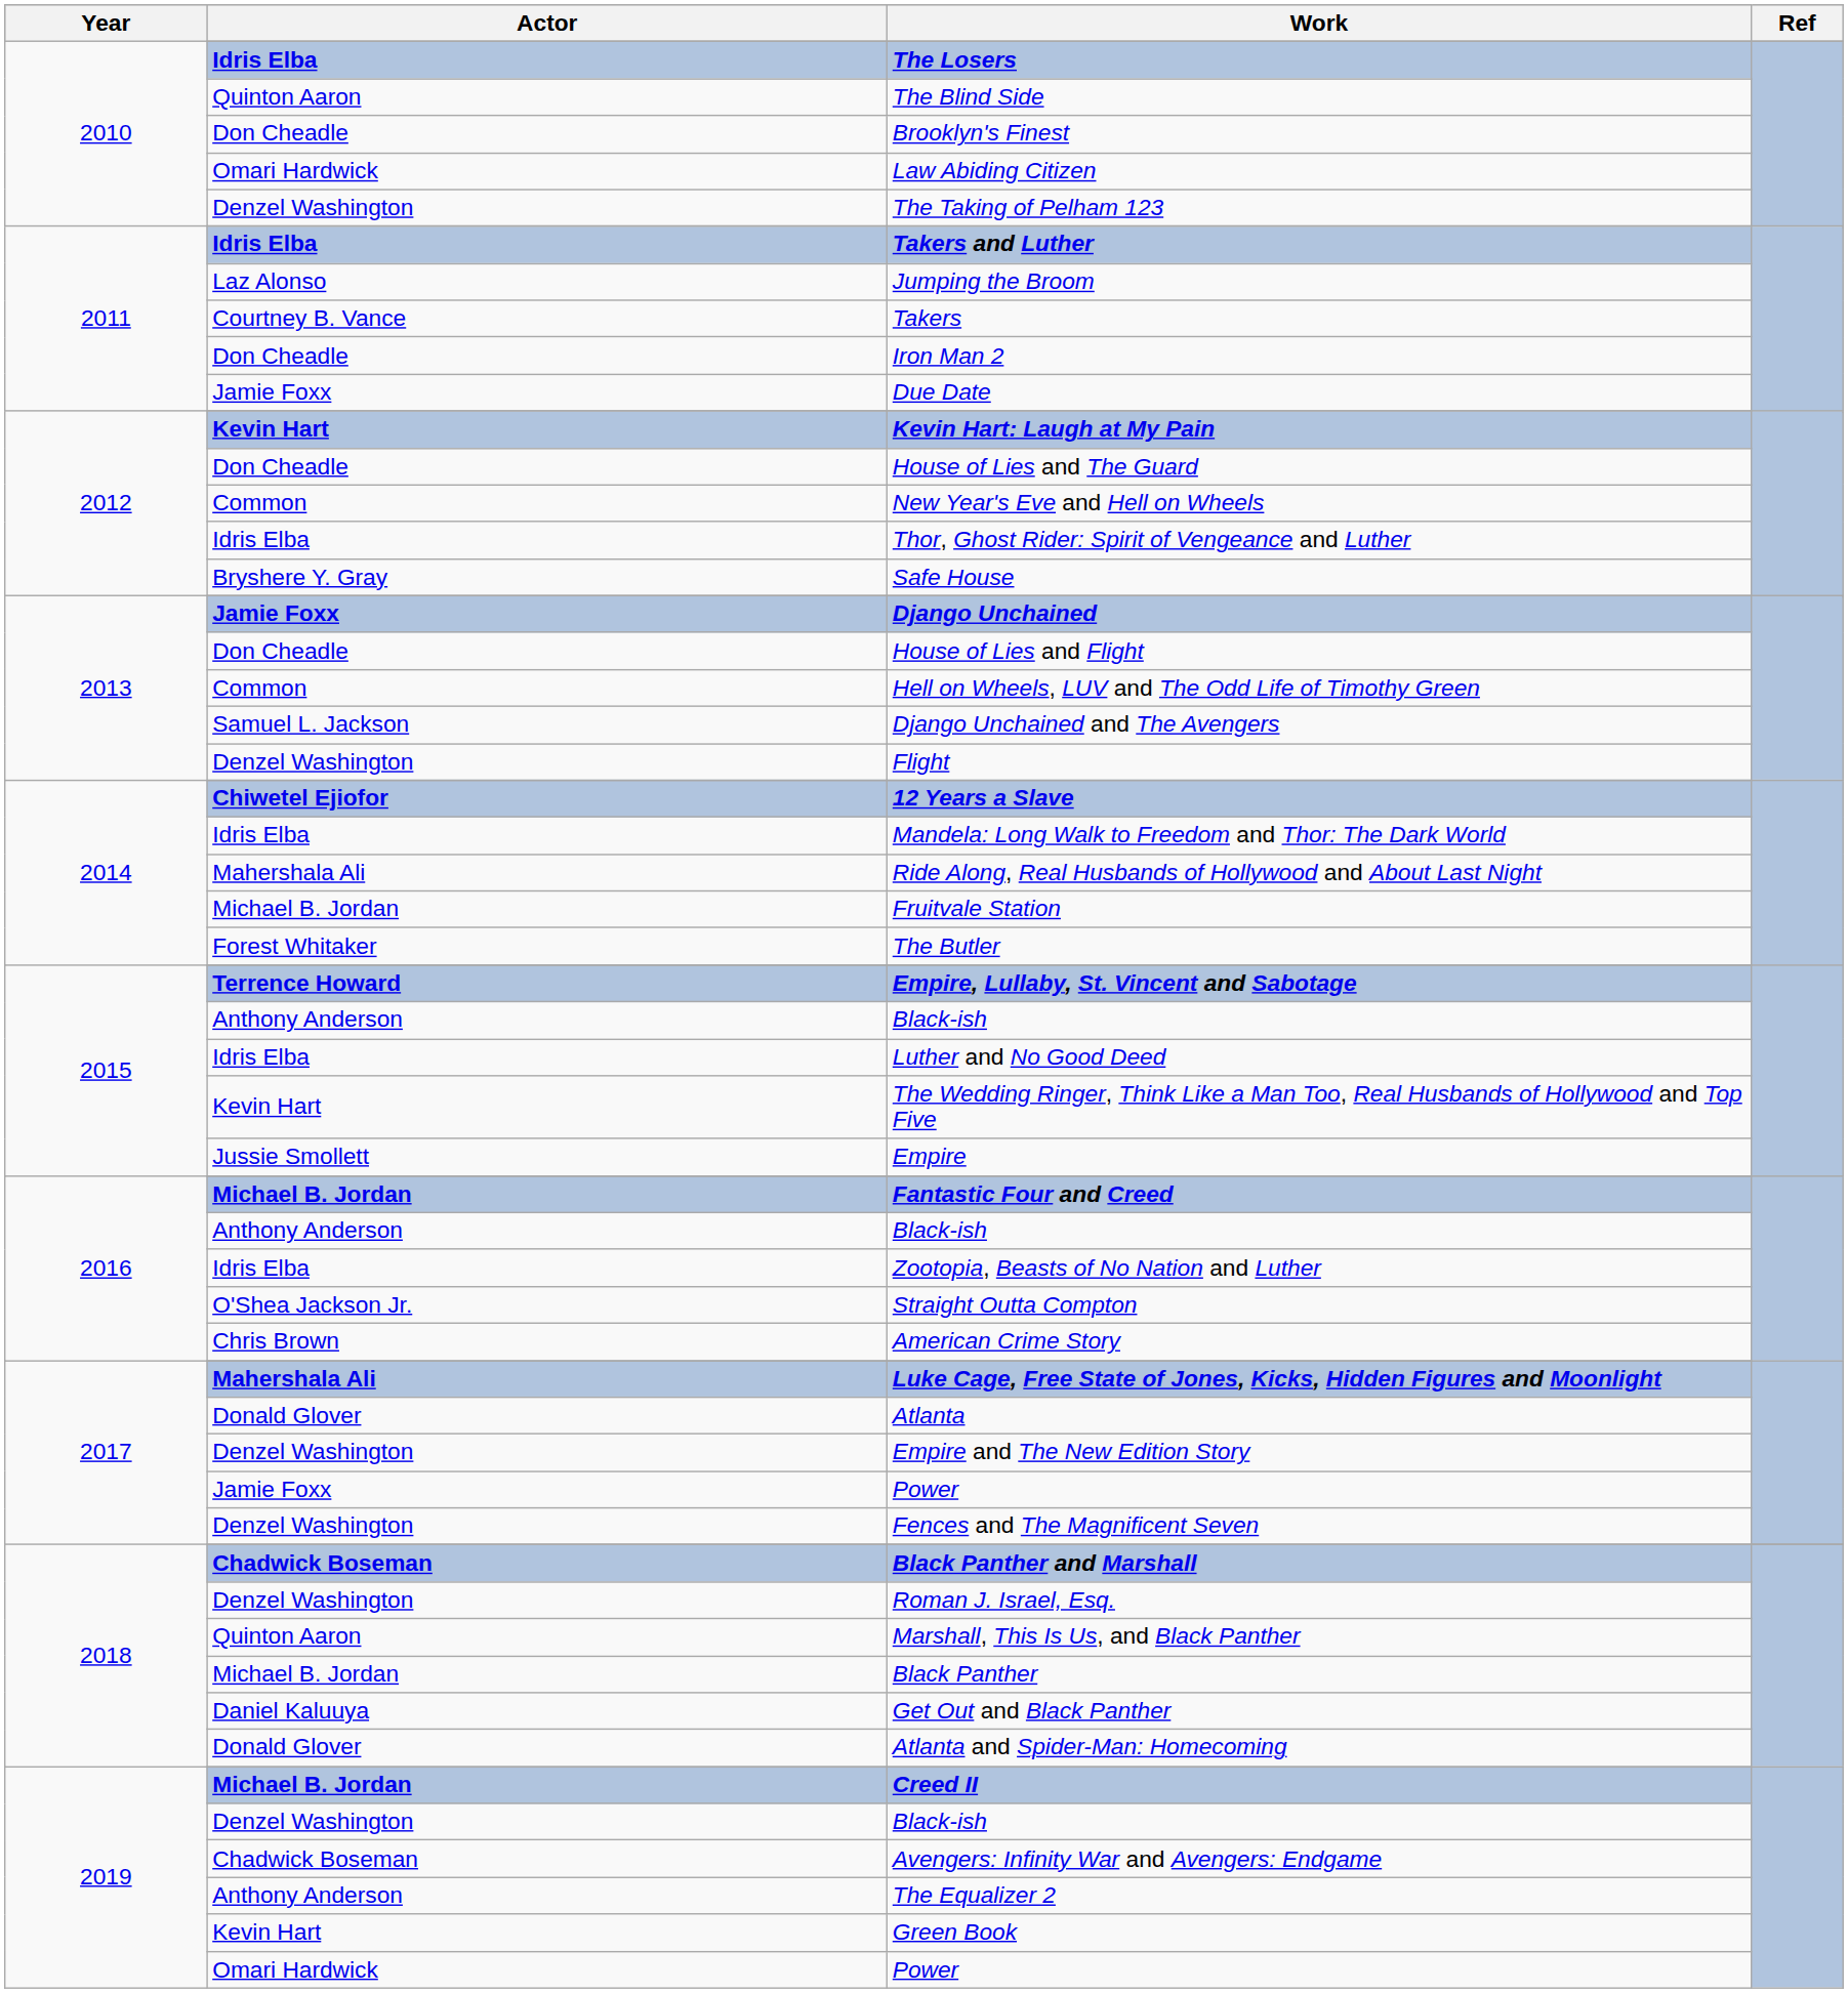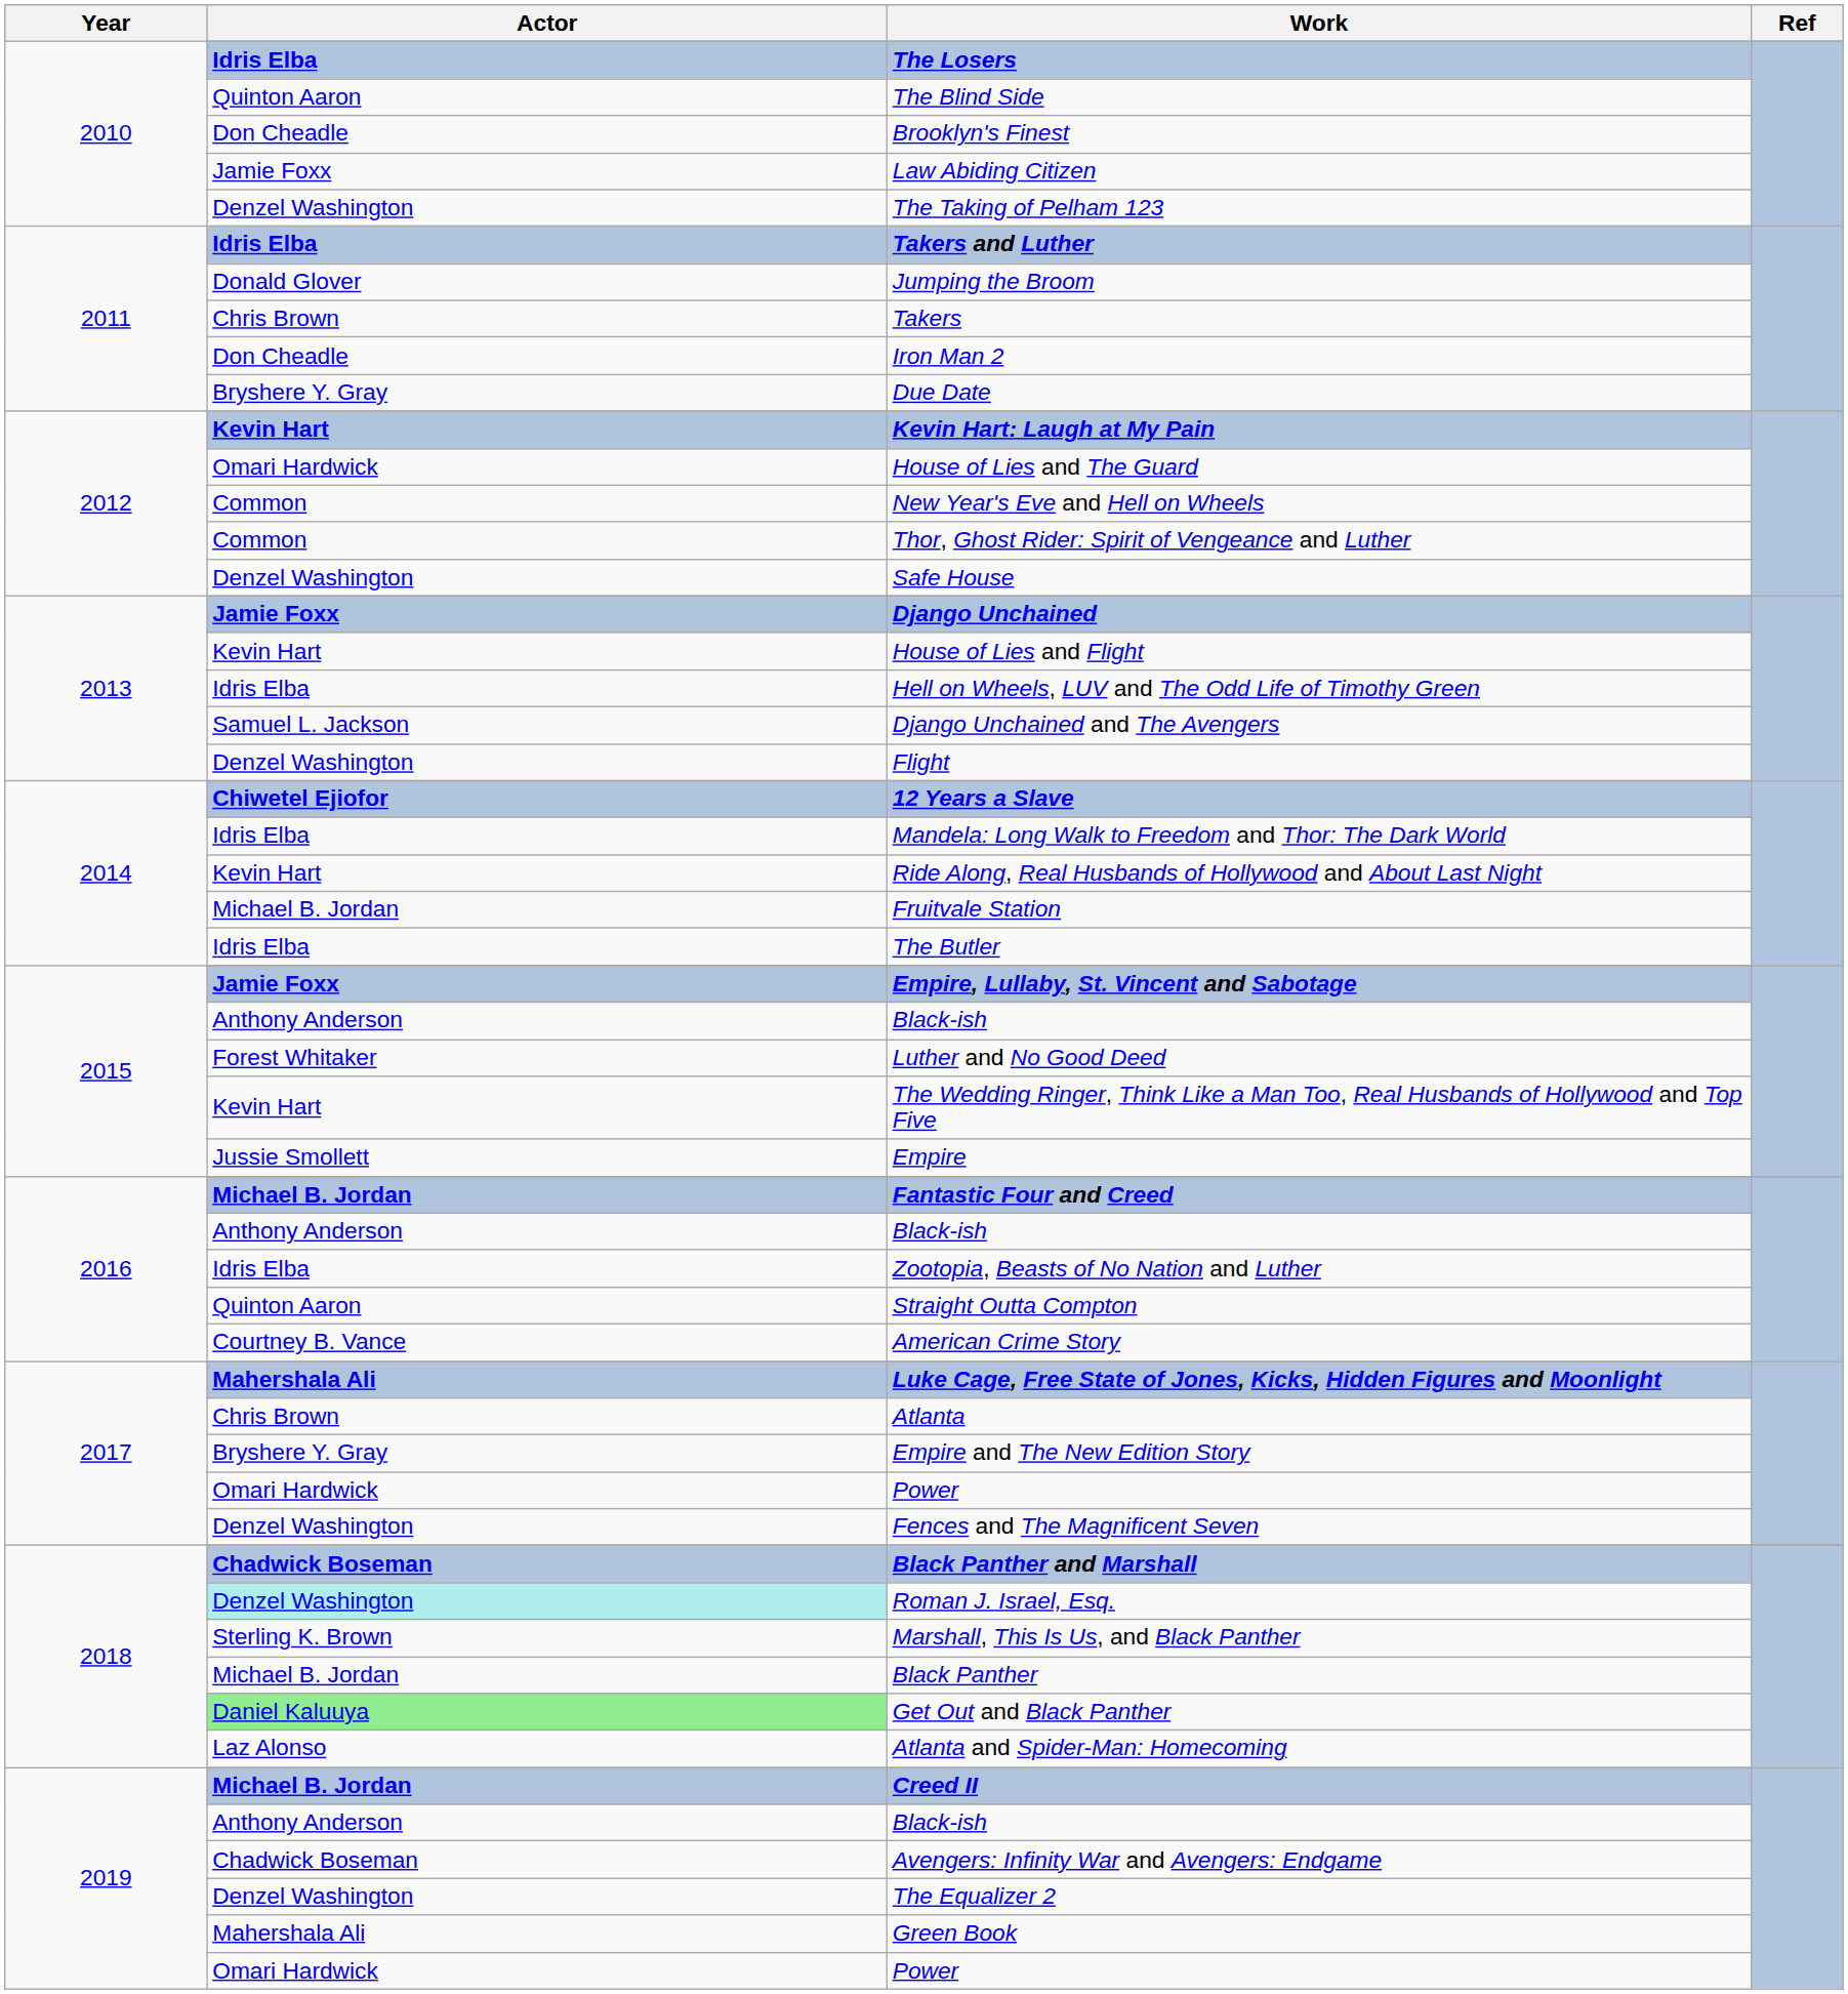 <table class="wikitable" style="width:100%;">
 <tr style="background:#bebebe;">
 <th style="width:11%;">Year</th>
 <th style="width:37%;">Actor</th>
 <th style="width:47%;">Work</th>
 <th style="width:5%;">Ref</th>
 </tr>
 <tr>
 <td rowspan="6" align="center"><a href='#'>2010</a></td>
 </tr>
 <tr style="background:#B0C4DE">
 <td><strong><a href='#'>Idris Elba</a></strong></td>
 <td><strong><em><a href='#'>The Losers</a></em></strong></td>
 <td rowspan="6" align="center"></td>
 </tr>
 <tr>
 <td><a href='#'>Quinton Aaron</a></td>
 <td><em><a href='#'>The Blind Side</a></em></td>
 </tr>
 <tr>
 <td><a href='#'>Don Cheadle</a></td>
 <td><em><a href='#'>Brooklyn's Finest</a></em></td>
 </tr>
 <tr>
-<td><a href='#'>Omari Hardwick</a></td>
+<td><a href='#'>Jamie Foxx</a></td>
 <td><em><a href='#'>Law Abiding Citizen</a></em></td>
 </tr>
 <tr>
 <td><a href='#'>Denzel Washington</a></td>
 <td><em><a href='#'>The Taking of Pelham 123</a></em></td>
 </tr>
 <tr>
 <td rowspan="6" align="center"><a href='#'>2011</a></td>
 </tr>
 <tr style="background:#B0C4DE">
 <td><strong><a href='#'>Idris Elba</a></strong></td>
 <td><strong><em><a href='#'>Takers</a><em> and </em><a href='#'>Luther</a></em></strong></td>
 <td rowspan="6" align="center"></td>
 </tr>
 <tr>
-<td><a href='#'>Laz Alonso</a></td>
+<td><a href='#'>Donald Glover</a></td>
 <td><em><a href='#'>Jumping the Broom</a></em></td>
 </tr>
 <tr>
-<td><a href='#'>Courtney B. Vance</a></td>
+<td><a href='#'>Chris Brown</a></td>
 <td><em><a href='#'>Takers</a></em></td>
 </tr>
 <tr>
 <td><a href='#'>Don Cheadle</a></td>
 <td><em><a href='#'>Iron Man 2</a></em></td>
 </tr>
 <tr>
-<td><a href='#'>Jamie Foxx</a></td>
+<td><a href='#'>Bryshere Y. Gray</a></td>
 <td><em><a href='#'>Due Date</a></em></td>
 </tr>
 <tr>
 <td rowspan="6" align="center"><a href='#'>2012</a></td>
 </tr>
 <tr style="background:#B0C4DE">
 <td><strong><a href='#'>Kevin Hart</a></strong></td>
 <td><strong><em><a href='#'>Kevin Hart: Laugh at My Pain</a></em></strong></td>
 <td rowspan="6" align="center"></td>
 </tr>
 <tr>
-<td><a href='#'>Don Cheadle</a></td>
+<td><a href='#'>Omari Hardwick</a></td>
 <td><em><a href='#'>House of Lies</a></em> and <em><a href='#'>The Guard</a></em></td>
 </tr>
 <tr>
 <td><a href='#'>Common</a></td>
 <td><em><a href='#'>New Year's Eve</a></em> and <em><a href='#'>Hell on Wheels</a></em></td>
 </tr>
 <tr>
-<td><a href='#'>Idris Elba</a></td>
+<td><a href='#'>Common</a></td>
 <td><em><a href='#'>Thor</a></em>, <em><a href='#'>Ghost Rider: Spirit of Vengeance</a></em> and <em><a href='#'>Luther</a></em></td>
 </tr>
 <tr>
-<td><a href='#'>Bryshere Y. Gray</a></td>
+<td><a href='#'>Denzel Washington</a></td>
 <td><em><a href='#'>Safe House</a></em></td>
 </tr>
 <tr>
 <td rowspan="6" align="center"><a href='#'>2013</a></td>
 </tr>
 <tr style="background:#B0C4DE">
 <td><strong><a href='#'>Jamie Foxx</a></strong></td>
 <td><strong><em><a href='#'>Django Unchained</a></em></strong></td>
 <td rowspan="6" align="center"></td>
 </tr>
 <tr>
-<td><a href='#'>Don Cheadle</a></td>
+<td><a href='#'>Kevin Hart</a></td>
 <td><em><a href='#'>House of Lies</a></em> and <em><a href='#'>Flight</a></em></td>
 </tr>
 <tr>
-<td><a href='#'>Common</a></td>
+<td><a href='#'>Idris Elba</a></td>
 <td><em><a href='#'>Hell on Wheels</a></em>, <em><a href='#'>LUV</a></em> and <em><a href='#'>The Odd Life of Timothy Green</a></em></td>
 </tr>
 <tr>
 <td><a href='#'>Samuel L. Jackson</a></td>
 <td><em><a href='#'>Django Unchained</a></em> and <em><a href='#'>The Avengers</a></em></td>
 </tr>
 <tr>
 <td><a href='#'>Denzel Washington</a></td>
 <td><em><a href='#'>Flight</a></em></td>
 </tr>
 <tr>
 <td rowspan="6" align="center"><a href='#'>2014</a></td>
 </tr>
 <tr style="background:#B0C4DE">
 <td><strong><a href='#'>Chiwetel Ejiofor</a></strong></td>
 <td><strong><em><a href='#'>12 Years a Slave</a></em></strong></td>
 <td rowspan="6" align="center"></td>
 </tr>
 <tr>
 <td><a href='#'>Idris Elba</a></td>
 <td><em><a href='#'>Mandela: Long Walk to Freedom</a></em> and <em><a href='#'>Thor: The Dark World</a></em></td>
 </tr>
 <tr>
-<td><a href='#'>Mahershala Ali</a></td>
+<td><a href='#'>Kevin Hart</a></td>
 <td><em><a href='#'>Ride Along</a></em>, <em><a href='#'>Real Husbands of Hollywood</a></em> and <em><a href='#'>About Last Night</a></em></td>
 </tr>
 <tr>
 <td><a href='#'>Michael B. Jordan</a></td>
 <td><em><a href='#'>Fruitvale Station</a></em></td>
 </tr>
 <tr>
-<td><a href='#'>Forest Whitaker</a></td>
+<td><a href='#'>Idris Elba</a></td>
 <td><em><a href='#'>The Butler</a></em></td>
 </tr>
 <tr>
 <td rowspan="6" align="center"><a href='#'>2015</a></td>
 </tr>
 <tr style="background:#B0C4DE">
-<td><strong><a href='#'>Terrence Howard</a></strong></td>
+<td><strong><a href='#'>Jamie Foxx</a></strong></td>
 <td><strong><em><a href='#'>Empire</a><em>, </em><a href='#'>Lullaby</a><em>, </em><a href='#'>St. Vincent</a><em> and </em><a href='#'>Sabotage</a></em></strong></td>
 <td rowspan="6" align="center"></td>
 </tr>
 <tr>
 <td><a href='#'>Anthony Anderson</a></td>
 <td><em><a href='#'>Black-ish</a></em></td>
 </tr>
 <tr>
-<td><a href='#'>Idris Elba</a></td>
+<td><a href='#'>Forest Whitaker</a></td>
 <td><em><a href='#'>Luther</a></em> and <em><a href='#'>No Good Deed</a></em></td>
 </tr>
 <tr>
 <td><a href='#'>Kevin Hart</a></td>
 <td><em><a href='#'>The Wedding Ringer</a></em>, <em><a href='#'>Think Like a Man Too</a></em>, <em><a href='#'>Real Husbands of Hollywood</a></em> and <em><a href='#'>Top Five</a></em></td>
 </tr>
 <tr>
 <td><a href='#'>Jussie Smollett</a></td>
 <td><em><a href='#'>Empire</a></em></td>
 </tr>
 <tr>
 <td rowspan="6" align="center"><a href='#'>2016</a></td>
 </tr>
 <tr style="background:#B0C4DE">
 <td><strong><a href='#'>Michael B. Jordan</a></strong></td>
 <td><strong><em><a href='#'>Fantastic Four</a><em> and </em><a href='#'>Creed</a></em></strong></td>
 <td rowspan="6" align="center"></td>
 </tr>
 <tr>
 <td><a href='#'>Anthony Anderson</a></td>
 <td><em><a href='#'>Black-ish</a></em></td>
 </tr>
 <tr>
 <td><a href='#'>Idris Elba</a></td>
 <td><em><a href='#'>Zootopia</a></em>, <em><a href='#'>Beasts of No Nation</a></em> and <em><a href='#'>Luther</a></em></td>
 </tr>
 <tr>
-<td><a href='#'>O'Shea Jackson Jr.</a></td>
+<td><a href='#'>Quinton Aaron</a></td>
 <td><em><a href='#'>Straight Outta Compton</a></em></td>
 </tr>
 <tr>
-<td><a href='#'>Chris Brown</a></td>
+<td><a href='#'>Courtney B. Vance</a></td>
 <td><em><a href='#'>American Crime Story</a></em></td>
 </tr>
 <tr>
 <td rowspan="6" align="center"><a href='#'>2017</a></td>
 </tr>
 <tr style="background:#B0C4DE">
 <td><strong><a href='#'>Mahershala Ali</a></strong></td>
 <td><strong><em><a href='#'>Luke Cage</a><em>, </em><a href='#'>Free State of Jones</a><em>, </em><a href='#'>Kicks</a><em>, </em><a href='#'>Hidden Figures</a><em> and </em><a href='#'>Moonlight</a></em></strong></td>
 <td rowspan="5" align="center"></td>
 </tr>
 <tr>
-<td><a href='#'>Donald Glover</a></td>
+<td><a href='#'>Chris Brown</a></td>
 <td><em><a href='#'>Atlanta</a></em></td>
 </tr>
 <tr>
-<td><a href='#'>Denzel Washington</a></td>
+<td><a href='#'>Bryshere Y. Gray</a></td>
 <td><em><a href='#'>Empire</a></em> and <em><a href='#'>The New Edition Story</a></em></td>
 </tr>
 <tr>
-<td><a href='#'>Jamie Foxx</a></td>
+<td><a href='#'>Omari Hardwick</a></td>
 <td><em><a href='#'>Power</a></em></td>
 </tr>
 <tr>
 <td><a href='#'>Denzel Washington</a></td>
 <td><em><a href='#'>Fences</a></em> and <em><a href='#'>The Magnificent Seven</a></em></td>
 </tr>
 <tr>
 <td rowspan="7" align="center"><a href='#'>2018</a></td>
 </tr>
 <tr style="background:#B0C4DE">
 <td><strong><a href='#'>Chadwick Boseman</a></strong></td>
 <td><strong><em><a href='#'>Black Panther</a><em> and </em><a href='#'>Marshall</a></em></strong></td>
 <td rowspan="7" align="center"></td>
 </tr>
 <tr>
-<td><a href='#'>Denzel Washington</a></td>
+<td style="background: paleturquoise;"><a href='#'>Denzel Washington</a></td>
 <td><em><a href='#'>Roman J. Israel, Esq.</a></em></td>
 </tr>
 <tr>
-<td><a href='#'>Quinton Aaron</a></td>
+<td><a href='#'>Sterling K. Brown</a></td>
 <td><em><a href='#'>Marshall</a></em>, <em><a href='#'>This Is Us</a></em>, and <em><a href='#'>Black Panther</a></em></td>
 </tr>
 <tr>
 <td><a href='#'>Michael B. Jordan</a></td>
 <td><em><a href='#'>Black Panther</a></em></td>
 </tr>
 <tr>
-<td><a href='#'>Daniel Kaluuya</a></td>
+<td style="background: lightgreen;"><a href='#'>Daniel Kaluuya</a></td>
 <td><em><a href='#'>Get Out</a></em> and <em><a href='#'>Black Panther</a></em></td>
 </tr>
 <tr>
-<td><a href='#'>Donald Glover</a></td>
+<td><a href='#'>Laz Alonso</a></td>
 <td><em><a href='#'>Atlanta</a></em> and <em><a href='#'>Spider-Man: Homecoming</a></em></td>
 </tr>
 <tr>
 <td rowspan="7" align="center"><a href='#'>2019</a></td>
 </tr>
 <tr style="background:#B0C4DE">
 <td><strong><a href='#'>Michael B. Jordan</a></strong></td>
 <td><strong><em><a href='#'>Creed II</a></em></strong></td>
 <td rowspan="7" align="center"></td>
 </tr>
 <tr>
-<td><a href='#'>Denzel Washington</a></td>
+<td><a href='#'>Anthony Anderson</a></td>
 <td><em><a href='#'>Black-ish</a></em></td>
 </tr>
 <tr>
 <td><a href='#'>Chadwick Boseman</a></td>
 <td><em><a href='#'>Avengers: Infinity War</a></em> and <em><a href='#'>Avengers: Endgame</a></em></td>
 </tr>
 <tr>
-<td><a href='#'>Anthony Anderson</a></td>
+<td><a href='#'>Denzel Washington</a></td>
 <td><em><a href='#'>The Equalizer 2</a></em></td>
 </tr>
 <tr>
-<td><a href='#'>Kevin Hart</a></td>
+<td><a href='#'>Mahershala Ali</a></td>
 <td><em><a href='#'>Green Book</a></em></td>
 </tr>
 <tr>
 <td><a href='#'>Omari Hardwick</a></td>
 <td><em><a href='#'>Power</a></em></td>
 </tr>
 </table>
